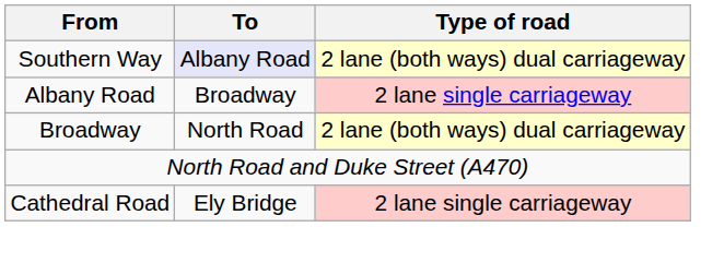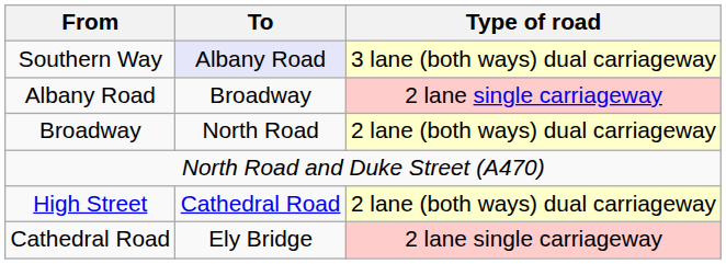 <table class="wikitable">
 <tr align="center">
 <th>From</th>
 <th>To</th>
 <th>Type of road</th>
 </tr>
 <tr align="center">
 <td>Southern Way</td>
 <td style="background: lavender;">Albany Road</td>
-<td bgcolor="#ffffcc">2 lane (both ways) dual carriageway</td>
+<td bgcolor="#ffffcc">3 lane (both ways) dual carriageway</td>
 </tr>
 <tr align="center">
 <td>Albany Road</td>
 <td>Broadway</td>
 <td bgcolor="#ffcccc">2 lane <a href='#'>single carriageway</a></td>
 </tr>
 <tr align="center">
 <td>Broadway</td>
 <td>North Road</td>
 <td bgcolor="#ffffcc">2 lane (both ways) dual carriageway</td>
 </tr>
 <tr align='center'>
 <td colspan=3><em>North Road and Duke Street (A470)</em></td>
 </tr>
 <tr align="center">
+<td><a href='#'>High Street</a></td>
+<td><a href='#'>Cathedral Road</a></td>
+<td bgcolor="#ffffcc">2 lane (both ways) dual carriageway</td>
+</tr>
+<tr align="center">
 <td>Cathedral Road</td>
 <td>Ely Bridge</td>
 <td bgcolor="#ffcccc">2 lane single carriageway</td>
 </tr>
 </table>
